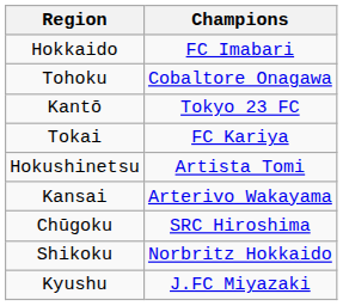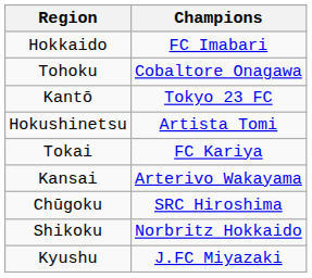 <table class="wikitable" style="text-align:center;">
 <tr>
 <th>Region</th>
 <th>Champions</th>
 </tr>
 <tr>
 <td>Hokkaido</td>
 <td><a href='#'>FC Imabari</a></td>
 </tr>
 <tr>
 <td>Tohoku</td>
 <td><a href='#'>Cobaltore Onagawa</a></td>
 </tr>
 <tr>
 <td>Kantō</td>
 <td><a href='#'>Tokyo 23 FC</a></td>
 </tr>
 <tr>
+<td>Hokushinetsu</td>
+<td><a href='#'>Artista Tomi</a></td>
+</tr>
+<tr>
 <td>Tokai</td>
 <td><a href='#'>FC Kariya</a></td>
-</tr>
-<tr>
-<td>Hokushinetsu</td>
-<td><a href='#'>Artista Tomi</a></td>
 </tr>
 <tr>
 <td>Kansai</td>
 <td><a href='#'>Arterivo Wakayama</a></td>
 </tr>
 <tr>
 <td>Chūgoku</td>
 <td><a href='#'>SRC Hiroshima</a></td>
 </tr>
 <tr>
 <td>Shikoku</td>
 <td><a href='#'>Norbritz Hokkaido</a></td>
 </tr>
 <tr>
 <td>Kyushu</td>
 <td><a href='#'>J.FC Miyazaki</a></td>
 </tr>
 </table>
